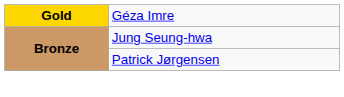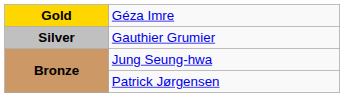 <table class="wikitable" style=" text-align:center; font-size:110%;" width="35%">
 <tr>
 <td rowspan="1" bgcolor="gold"><strong>Gold</strong></td>
 <td align=left> <a href='#'>Géza Imre</a></td>
+</tr>
+<tr>
+<td rowspan="1" bgcolor="silver"><strong>Silver</strong></td>
+<td align=left> <a href='#'>Gauthier Grumier</a></td>
 </tr>
 <tr>
 <td rowspan="2" bgcolor="#cc9966"><strong>Bronze</strong></td>
 <td align=left> <a href='#'>Jung Seung-hwa</a></td>
 </tr>
 <tr>
 <td align=left> <a href='#'>Patrick Jørgensen</a></td>
 </tr>
 </table>
